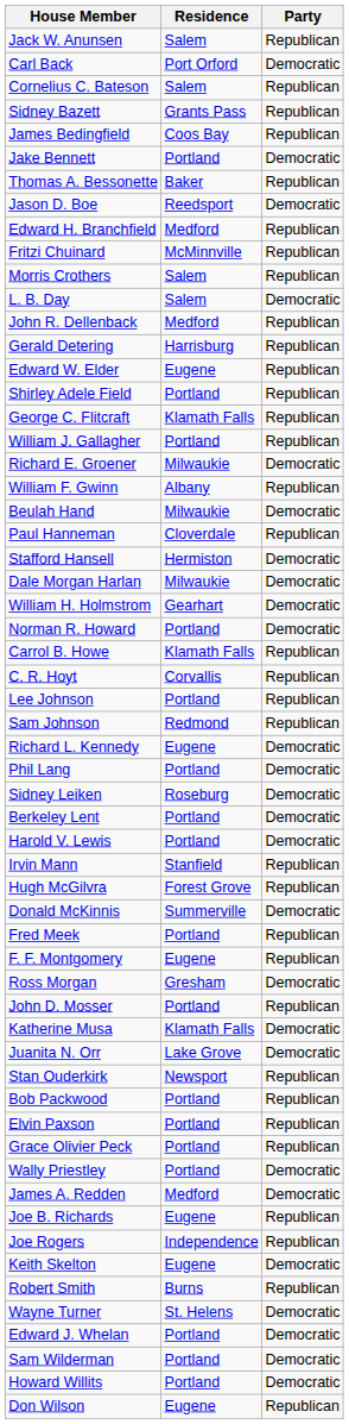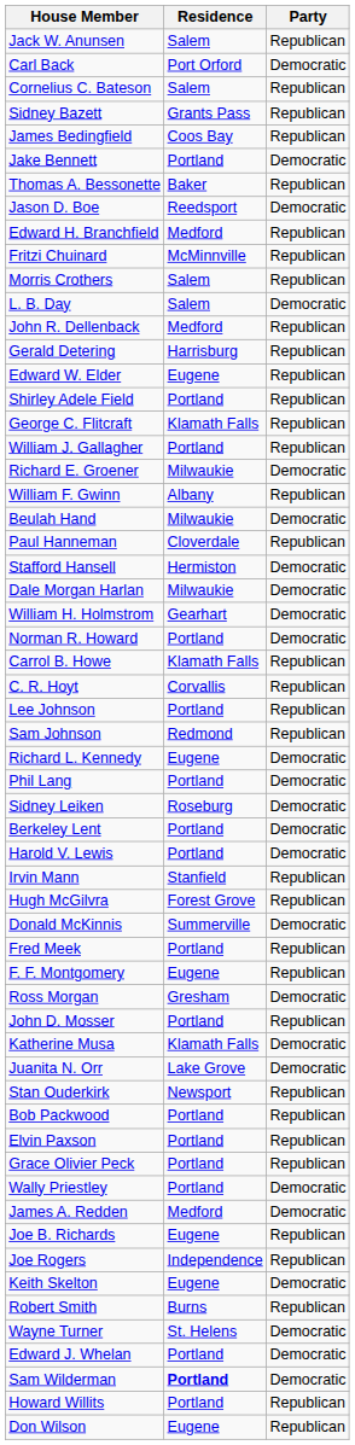 <table class="wikitable">
 <tr>
 <th>House Member</th>
 <th>Residence</th>
 <th>Party</th>
 </tr>
 <tr>
 <td><a href='#'>Jack W. Anunsen</a></td>
 <td><a href='#'>Salem</a></td>
 <td>Republican</td>
 </tr>
 <tr>
 <td><a href='#'>Carl Back</a></td>
 <td><a href='#'>Port Orford</a></td>
 <td>Democratic</td>
 </tr>
 <tr>
 <td><a href='#'>Cornelius C. Bateson</a></td>
 <td><a href='#'>Salem</a></td>
 <td>Republican</td>
 </tr>
 <tr>
 <td><a href='#'>Sidney Bazett</a></td>
 <td><a href='#'>Grants Pass</a></td>
 <td>Republican</td>
 </tr>
 <tr>
 <td><a href='#'>James Bedingfield</a></td>
 <td><a href='#'>Coos Bay</a></td>
 <td>Republican</td>
 </tr>
 <tr>
 <td><a href='#'>Jake Bennett</a></td>
 <td><a href='#'>Portland</a></td>
 <td>Democratic</td>
 </tr>
 <tr>
 <td><a href='#'>Thomas A. Bessonette</a></td>
 <td><a href='#'>Baker</a></td>
 <td>Republican</td>
 </tr>
 <tr>
 <td><a href='#'>Jason D. Boe</a></td>
 <td><a href='#'>Reedsport</a></td>
 <td>Democratic</td>
 </tr>
 <tr>
 <td><a href='#'>Edward H. Branchfield</a></td>
 <td><a href='#'>Medford</a></td>
 <td>Republican</td>
 </tr>
 <tr>
 <td><a href='#'>Fritzi Chuinard</a></td>
 <td><a href='#'>McMinnville</a></td>
 <td>Republican</td>
 </tr>
 <tr>
 <td><a href='#'>Morris Crothers</a></td>
 <td><a href='#'>Salem</a></td>
 <td>Republican</td>
 </tr>
 <tr>
 <td><a href='#'>L. B. Day</a></td>
 <td><a href='#'>Salem</a></td>
 <td>Democratic</td>
 </tr>
 <tr>
 <td><a href='#'>John R. Dellenback</a></td>
 <td><a href='#'>Medford</a></td>
 <td>Republican</td>
 </tr>
 <tr>
 <td><a href='#'>Gerald Detering</a></td>
 <td><a href='#'>Harrisburg</a></td>
 <td>Republican</td>
 </tr>
 <tr>
 <td><a href='#'>Edward W. Elder</a></td>
 <td><a href='#'>Eugene</a></td>
 <td>Republican</td>
 </tr>
 <tr>
 <td><a href='#'>Shirley Adele Field</a></td>
 <td><a href='#'>Portland</a></td>
 <td>Republican</td>
 </tr>
 <tr>
 <td><a href='#'>George C. Flitcraft</a></td>
 <td><a href='#'>Klamath Falls</a></td>
 <td>Republican</td>
 </tr>
 <tr>
 <td><a href='#'>William J. Gallagher</a></td>
 <td><a href='#'>Portland</a></td>
 <td>Republican</td>
 </tr>
 <tr>
 <td><a href='#'>Richard E. Groener</a></td>
 <td><a href='#'>Milwaukie</a></td>
 <td>Democratic</td>
 </tr>
 <tr>
 <td><a href='#'>William F. Gwinn</a></td>
 <td><a href='#'>Albany</a></td>
 <td>Republican</td>
 </tr>
 <tr>
 <td><a href='#'>Beulah Hand</a></td>
 <td><a href='#'>Milwaukie</a></td>
 <td>Democratic</td>
 </tr>
 <tr>
 <td><a href='#'>Paul Hanneman</a></td>
 <td><a href='#'>Cloverdale</a></td>
 <td>Republican</td>
 </tr>
 <tr>
 <td><a href='#'>Stafford Hansell</a></td>
 <td><a href='#'>Hermiston</a></td>
 <td>Democratic</td>
 </tr>
 <tr>
 <td><a href='#'>Dale Morgan Harlan</a></td>
 <td><a href='#'>Milwaukie</a></td>
 <td>Democratic</td>
 </tr>
 <tr>
 <td><a href='#'>William H. Holmstrom</a></td>
 <td><a href='#'>Gearhart</a></td>
 <td>Democratic</td>
 </tr>
 <tr>
 <td><a href='#'>Norman R. Howard</a></td>
 <td><a href='#'>Portland</a></td>
 <td>Democratic</td>
 </tr>
 <tr>
 <td><a href='#'>Carrol B. Howe</a></td>
 <td><a href='#'>Klamath Falls</a></td>
 <td>Republican</td>
 </tr>
 <tr>
 <td><a href='#'>C. R. Hoyt</a></td>
 <td><a href='#'>Corvallis</a></td>
 <td>Republican</td>
 </tr>
 <tr>
 <td><a href='#'>Lee Johnson</a></td>
 <td><a href='#'>Portland</a></td>
 <td>Republican</td>
 </tr>
 <tr>
 <td><a href='#'>Sam Johnson</a></td>
 <td><a href='#'>Redmond</a></td>
 <td>Republican</td>
 </tr>
 <tr>
 <td><a href='#'>Richard L. Kennedy</a></td>
 <td><a href='#'>Eugene</a></td>
 <td>Democratic</td>
 </tr>
 <tr>
 <td><a href='#'>Phil Lang</a></td>
 <td><a href='#'>Portland</a></td>
 <td>Democratic</td>
 </tr>
 <tr>
 <td><a href='#'>Sidney Leiken</a></td>
 <td><a href='#'>Roseburg</a></td>
 <td>Democratic</td>
 </tr>
 <tr>
 <td><a href='#'>Berkeley Lent</a></td>
 <td><a href='#'>Portland</a></td>
 <td>Democratic</td>
 </tr>
 <tr>
 <td><a href='#'>Harold V. Lewis</a></td>
 <td><a href='#'>Portland</a></td>
 <td>Democratic</td>
 </tr>
 <tr>
 <td><a href='#'>Irvin Mann</a></td>
 <td><a href='#'>Stanfield</a></td>
 <td>Republican</td>
 </tr>
 <tr>
 <td><a href='#'>Hugh McGilvra</a></td>
 <td><a href='#'>Forest Grove</a></td>
 <td>Republican</td>
 </tr>
 <tr>
 <td><a href='#'>Donald McKinnis</a></td>
 <td><a href='#'>Summerville</a></td>
 <td>Democratic</td>
 </tr>
 <tr>
 <td><a href='#'>Fred Meek</a></td>
 <td><a href='#'>Portland</a></td>
 <td>Republican</td>
 </tr>
 <tr>
 <td><a href='#'>F. F. Montgomery</a></td>
 <td><a href='#'>Eugene</a></td>
 <td>Republican</td>
 </tr>
 <tr>
 <td><a href='#'>Ross Morgan</a></td>
 <td><a href='#'>Gresham</a></td>
 <td>Democratic</td>
 </tr>
 <tr>
 <td><a href='#'>John D. Mosser</a></td>
 <td><a href='#'>Portland</a></td>
 <td>Republican</td>
 </tr>
 <tr>
 <td><a href='#'>Katherine Musa</a></td>
 <td><a href='#'>Klamath Falls</a></td>
 <td>Democratic</td>
 </tr>
 <tr>
 <td><a href='#'>Juanita N. Orr</a></td>
 <td><a href='#'>Lake Grove</a></td>
 <td>Democratic</td>
 </tr>
 <tr>
 <td><a href='#'>Stan Ouderkirk</a></td>
 <td><a href='#'>Newsport</a></td>
 <td>Republican</td>
 </tr>
 <tr>
 <td><a href='#'>Bob Packwood</a></td>
 <td><a href='#'>Portland</a></td>
 <td>Republican</td>
 </tr>
 <tr>
 <td><a href='#'>Elvin Paxson</a></td>
 <td><a href='#'>Portland</a></td>
 <td>Republican</td>
 </tr>
 <tr>
 <td><a href='#'>Grace Olivier Peck</a></td>
 <td><a href='#'>Portland</a></td>
 <td>Republican</td>
 </tr>
 <tr>
 <td><a href='#'>Wally Priestley</a></td>
 <td><a href='#'>Portland</a></td>
 <td>Democratic</td>
 </tr>
 <tr>
 <td><a href='#'>James A. Redden</a></td>
 <td><a href='#'>Medford</a></td>
 <td>Democratic</td>
 </tr>
 <tr>
 <td><a href='#'>Joe B. Richards</a></td>
 <td><a href='#'>Eugene</a></td>
 <td>Republican</td>
 </tr>
 <tr>
 <td><a href='#'>Joe Rogers</a></td>
 <td><a href='#'>Independence</a></td>
 <td>Republican</td>
 </tr>
 <tr>
 <td><a href='#'>Keith Skelton</a></td>
 <td><a href='#'>Eugene</a></td>
 <td>Democratic</td>
 </tr>
 <tr>
 <td><a href='#'>Robert Smith</a></td>
 <td><a href='#'>Burns</a></td>
 <td>Republican</td>
 </tr>
 <tr>
 <td><a href='#'>Wayne Turner</a></td>
 <td><a href='#'>St. Helens</a></td>
 <td>Democratic</td>
 </tr>
 <tr>
 <td><a href='#'>Edward J. Whelan</a></td>
 <td><a href='#'>Portland</a></td>
 <td>Democratic</td>
 </tr>
 <tr>
 <td><a href='#'>Sam Wilderman</a></td>
-<td><a href='#'>Portland</a></td>
+<td><strong><a href='#'>Portland</a></strong></td>
 <td>Democratic</td>
 </tr>
 <tr>
 <td><a href='#'>Howard Willits</a></td>
 <td><a href='#'>Portland</a></td>
-<td>Democratic</td>
+<td>Republican</td>
 </tr>
 <tr>
 <td><a href='#'>Don Wilson</a></td>
 <td><a href='#'>Eugene</a></td>
 <td>Republican</td>
 </tr>
 </table>
